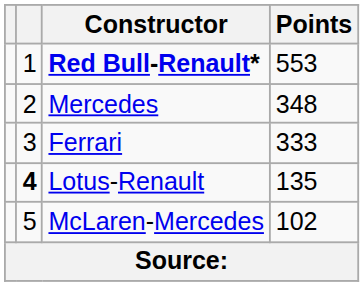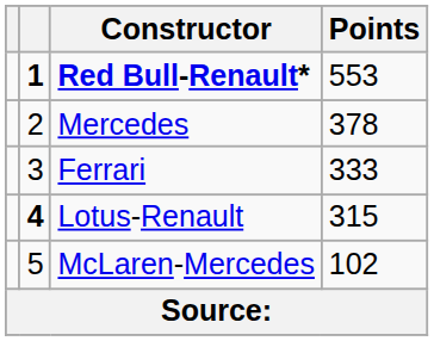 <table class="wikitable" style="font-size: 85%;">
 <tr>
 <th></th>
 <th></th>
 <th>Constructor</th>
 <th>Points</th>
 </tr>
 <tr>
 <td align="left"></td>
-<td align="center">1</td>
+<td align="center"><strong>1</strong></td>
 <td> <strong><a href='#'>Red Bull</a>-<a href='#'>Renault</a>*</strong></td>
 <td align="left">553</td>
 </tr>
 <tr>
 <td align="left"></td>
 <td align="center">2</td>
 <td> <a href='#'>Mercedes</a></td>
-<td align="left">348</td>
+<td align="left">378</td>
 </tr>
 <tr>
 <td align="left"></td>
 <td align="center">3</td>
 <td> <a href='#'>Ferrari</a></td>
 <td align="left">333</td>
 </tr>
 <tr>
 <td align="left"></td>
 <td align="center"><strong>4</strong></td>
 <td> <a href='#'>Lotus</a>-<a href='#'>Renault</a></td>
-<td align="left">135</td>
+<td align="left">315</td>
 </tr>
 <tr>
 <td align="left"></td>
 <td align="center">5</td>
 <td> <a href='#'>McLaren</a>-<a href='#'>Mercedes</a></td>
 <td align="left">102</td>
 </tr>
 <tr>
 <th colspan=4>Source: </th>
 </tr>
 </table>
